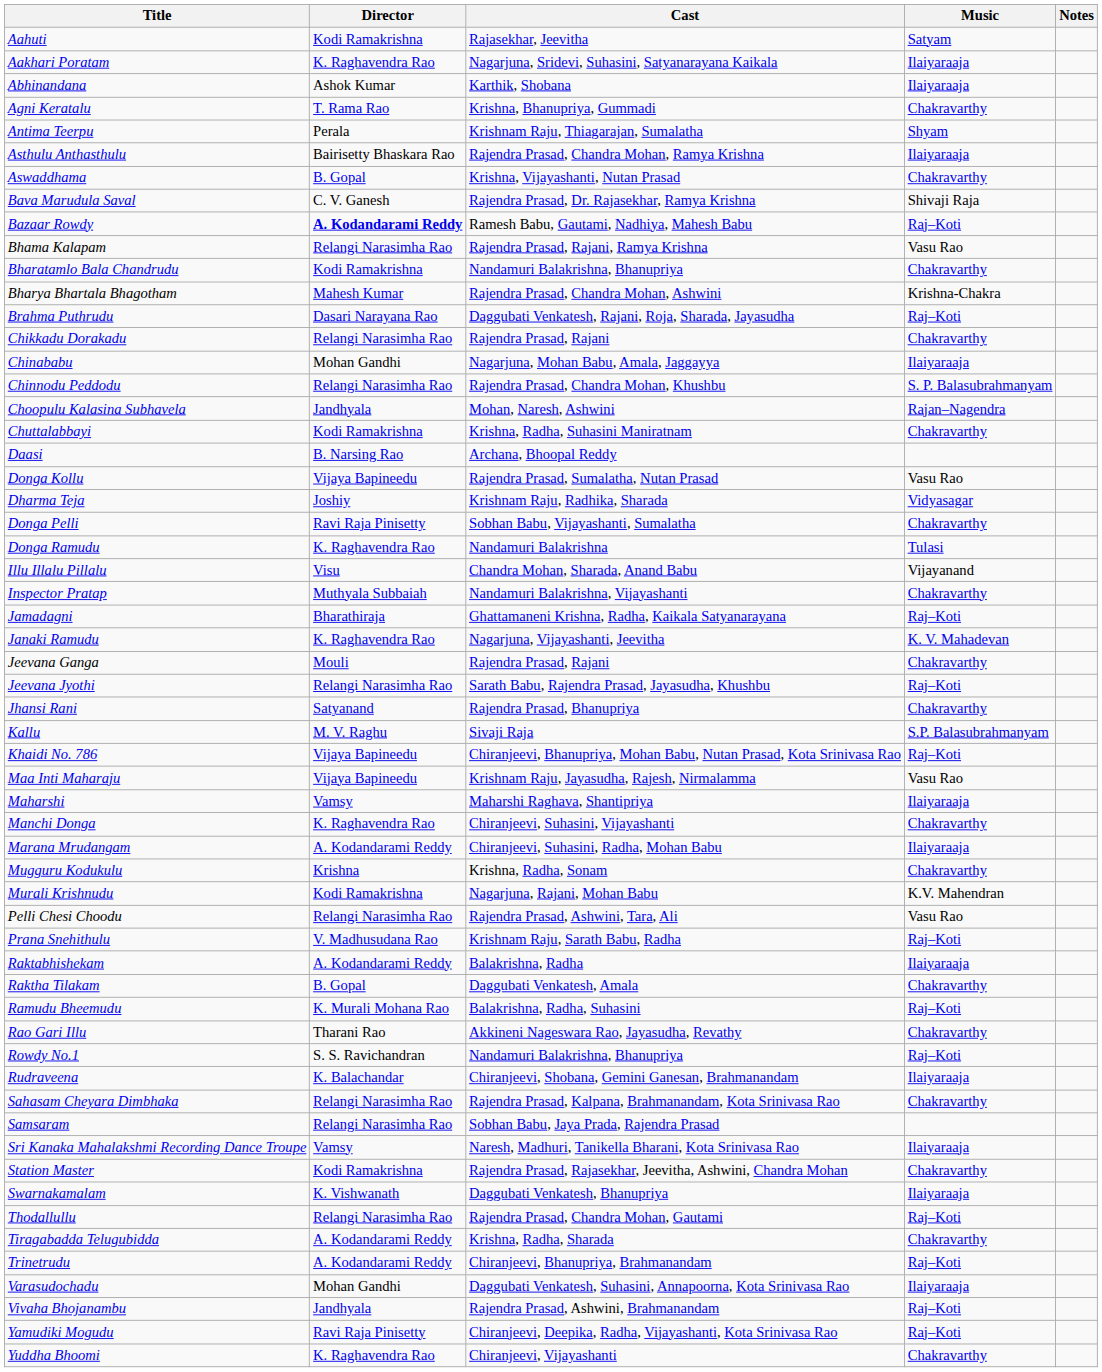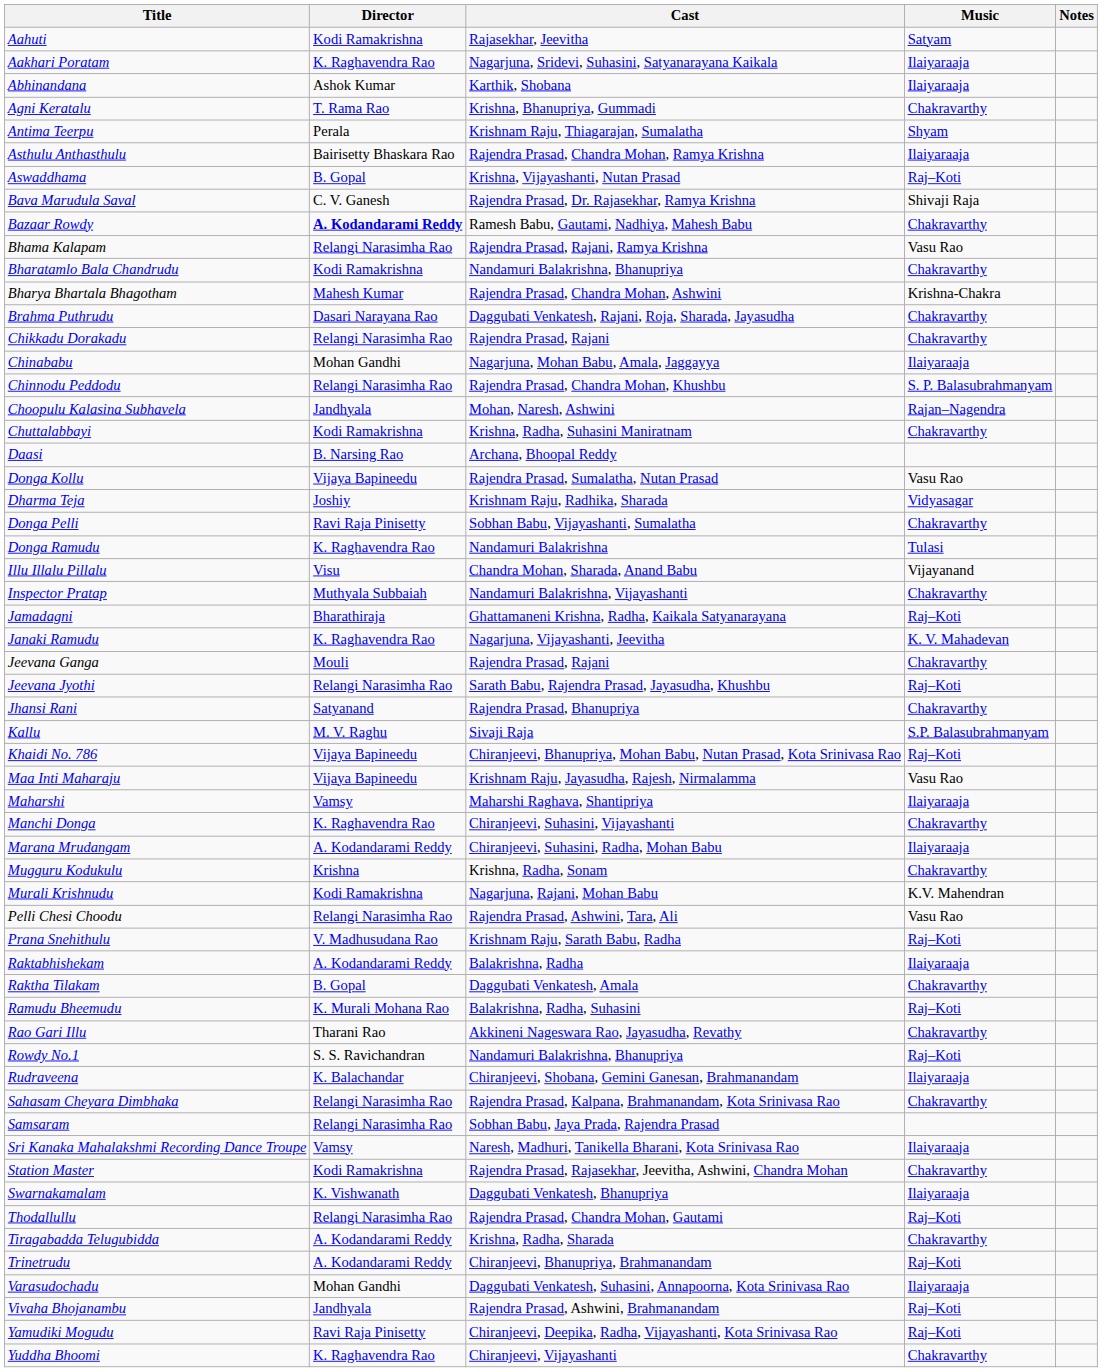 <table class="wikitable">
 <tr>
 <th>Title</th>
 <th>Director</th>
 <th>Cast</th>
 <th>Music</th>
 <th>Notes</th>
 </tr>
 <tr>
 <td><em><a href='#'>Aahuti</a></em></td>
 <td><a href='#'>Kodi Ramakrishna</a></td>
 <td><a href='#'>Rajasekhar</a>, <a href='#'>Jeevitha</a></td>
 <td><a href='#'>Satyam</a></td>
 <td></td>
 </tr>
 <tr>
 <td><em><a href='#'>Aakhari Poratam</a></em></td>
 <td><a href='#'>K. Raghavendra Rao</a></td>
 <td><a href='#'>Nagarjuna</a>, <a href='#'>Sridevi</a>, <a href='#'>Suhasini</a>, <a href='#'>Satyanarayana Kaikala</a></td>
 <td><a href='#'>Ilaiyaraaja</a></td>
 <td></td>
 </tr>
 <tr>
 <td><em><a href='#'>Abhinandana</a></em></td>
 <td>Ashok Kumar</td>
 <td><a href='#'>Karthik</a>, <a href='#'>Shobana</a></td>
 <td><a href='#'>Ilaiyaraaja</a></td>
 <td></td>
 </tr>
 <tr>
 <td><em><a href='#'>Agni Keratalu</a></em></td>
 <td><a href='#'>T. Rama Rao</a></td>
 <td><a href='#'>Krishna</a>, <a href='#'>Bhanupriya</a>, <a href='#'>Gummadi</a></td>
 <td><a href='#'>Chakravarthy</a></td>
 <td></td>
 </tr>
 <tr>
 <td><em><a href='#'>Antima Teerpu</a></em></td>
 <td>Perala</td>
 <td><a href='#'>Krishnam Raju</a>, <a href='#'>Thiagarajan</a>, <a href='#'>Sumalatha</a></td>
 <td><a href='#'>Shyam</a></td>
 <td></td>
 </tr>
 <tr>
 <td><em><a href='#'>Asthulu Anthasthulu</a></em></td>
 <td>Bairisetty Bhaskara Rao</td>
 <td><a href='#'>Rajendra Prasad</a>, <a href='#'>Chandra Mohan</a>, <a href='#'>Ramya Krishna</a></td>
 <td><a href='#'>Ilaiyaraaja</a></td>
 <td></td>
 </tr>
 <tr>
 <td><em><a href='#'>Aswaddhama</a></em></td>
 <td><a href='#'>B. Gopal</a></td>
 <td><a href='#'>Krishna</a>, <a href='#'>Vijayashanti</a>, <a href='#'>Nutan Prasad</a></td>
-<td><a href='#'>Chakravarthy</a></td>
+<td><a href='#'>Raj–Koti</a></td>
 <td></td>
 </tr>
 <tr>
 <td><em><a href='#'>Bava Marudula Saval</a></em></td>
 <td>C. V. Ganesh</td>
 <td><a href='#'>Rajendra Prasad</a>, <a href='#'>Dr. Rajasekhar</a>, <a href='#'>Ramya Krishna</a></td>
 <td>Shivaji Raja</td>
 <td></td>
 </tr>
 <tr>
 <td><em><a href='#'>Bazaar Rowdy</a></em></td>
 <td><strong><a href='#'>A. Kodandarami Reddy</a></strong></td>
 <td>Ramesh Babu, <a href='#'>Gautami</a>, <a href='#'>Nadhiya</a>, <a href='#'>Mahesh Babu</a></td>
-<td><a href='#'>Raj–Koti</a></td>
+<td><a href='#'>Chakravarthy</a></td>
 <td></td>
 </tr>
 <tr>
 <td><em>Bhama Kalapam</em></td>
 <td><a href='#'>Relangi Narasimha Rao</a></td>
 <td><a href='#'>Rajendra Prasad</a>, <a href='#'>Rajani</a>, <a href='#'>Ramya Krishna</a></td>
 <td>Vasu Rao</td>
 <td></td>
 </tr>
 <tr>
 <td><em><a href='#'>Bharatamlo Bala Chandrudu</a></em></td>
 <td><a href='#'>Kodi Ramakrishna</a></td>
 <td><a href='#'>Nandamuri Balakrishna</a>, <a href='#'>Bhanupriya</a></td>
 <td><a href='#'>Chakravarthy</a></td>
 <td></td>
 </tr>
 <tr>
 <td><em>Bharya Bhartala Bhagotham</em></td>
 <td><a href='#'>Mahesh Kumar</a></td>
 <td><a href='#'>Rajendra Prasad</a>, <a href='#'>Chandra Mohan</a>, <a href='#'>Ashwini</a></td>
 <td>Krishna-Chakra</td>
 <td></td>
 </tr>
 <tr>
 <td><em><a href='#'>Brahma Puthrudu</a></em></td>
 <td><a href='#'>Dasari Narayana Rao</a></td>
 <td><a href='#'>Daggubati Venkatesh</a>, <a href='#'>Rajani</a>, <a href='#'>Roja</a>, <a href='#'>Sharada</a>, <a href='#'>Jayasudha</a></td>
-<td><a href='#'>Raj–Koti</a></td>
+<td><a href='#'>Chakravarthy</a></td>
 <td></td>
 </tr>
 <tr>
 <td><em><a href='#'>Chikkadu Dorakadu</a></em></td>
 <td><a href='#'>Relangi Narasimha Rao</a></td>
 <td><a href='#'>Rajendra Prasad</a>, <a href='#'>Rajani</a></td>
 <td><a href='#'>Chakravarthy</a></td>
 <td></td>
 </tr>
 <tr>
 <td><em><a href='#'>Chinababu</a></em></td>
 <td>Mohan Gandhi</td>
 <td><a href='#'>Nagarjuna</a>, <a href='#'>Mohan Babu</a>, <a href='#'>Amala</a>, <a href='#'>Jaggayya</a></td>
 <td><a href='#'>Ilaiyaraaja</a></td>
 <td></td>
 </tr>
 <tr>
 <td><em><a href='#'>Chinnodu Peddodu</a></em></td>
 <td><a href='#'>Relangi Narasimha Rao</a></td>
 <td><a href='#'>Rajendra Prasad</a>, <a href='#'>Chandra Mohan</a>, <a href='#'>Khushbu</a></td>
 <td><a href='#'>S. P. Balasubrahmanyam</a></td>
 <td></td>
 </tr>
 <tr>
 <td><em><a href='#'>Choopulu Kalasina Subhavela</a></em></td>
 <td><a href='#'>Jandhyala</a></td>
 <td><a href='#'>Mohan</a>, <a href='#'>Naresh</a>, <a href='#'>Ashwini</a></td>
 <td><a href='#'>Rajan–Nagendra</a></td>
 <td></td>
 </tr>
 <tr>
 <td><em><a href='#'>Chuttalabbayi</a></em></td>
 <td><a href='#'>Kodi Ramakrishna</a></td>
 <td><a href='#'>Krishna</a>, <a href='#'>Radha</a>, <a href='#'>Suhasini Maniratnam</a></td>
 <td><a href='#'>Chakravarthy</a></td>
 <td></td>
 </tr>
 <tr>
 <td><em><a href='#'>Daasi</a></em></td>
 <td><a href='#'>B. Narsing Rao</a></td>
 <td><a href='#'>Archana</a>, <a href='#'>Bhoopal Reddy</a></td>
 <td></td>
 <td></td>
 </tr>
 <tr>
 <td><em><a href='#'>Donga Kollu</a> </em></td>
 <td><a href='#'>Vijaya Bapineedu</a></td>
 <td><a href='#'>Rajendra Prasad</a>, <a href='#'>Sumalatha</a>, <a href='#'>Nutan Prasad</a></td>
 <td>Vasu Rao</td>
 <td></td>
 </tr>
 <tr>
 <td><em><a href='#'>Dharma Teja</a></em></td>
 <td><a href='#'>Joshiy</a></td>
 <td><a href='#'>Krishnam Raju</a>, <a href='#'>Radhika</a>, <a href='#'>Sharada</a></td>
 <td><a href='#'>Vidyasagar</a></td>
 <td></td>
 </tr>
 <tr>
 <td><em><a href='#'>Donga Pelli</a></em></td>
 <td><a href='#'>Ravi Raja Pinisetty</a></td>
 <td><a href='#'>Sobhan Babu</a>, <a href='#'>Vijayashanti</a>, <a href='#'>Sumalatha</a></td>
 <td><a href='#'>Chakravarthy</a></td>
 <td></td>
 </tr>
 <tr>
 <td><em><a href='#'>Donga Ramudu</a></em></td>
 <td><a href='#'>K. Raghavendra Rao</a></td>
 <td><a href='#'>Nandamuri Balakrishna</a></td>
 <td><a href='#'>Tulasi</a></td>
 <td></td>
 </tr>
 <tr>
 <td><em><a href='#'>Illu Illalu Pillalu</a></em></td>
 <td><a href='#'>Visu</a></td>
 <td><a href='#'>Chandra Mohan</a>, <a href='#'>Sharada</a>, <a href='#'>Anand Babu</a></td>
 <td>Vijayanand</td>
 <td></td>
 </tr>
 <tr>
 <td><em><a href='#'>Inspector Pratap</a></em></td>
 <td><a href='#'>Muthyala Subbaiah</a></td>
 <td><a href='#'>Nandamuri Balakrishna</a>, <a href='#'>Vijayashanti</a></td>
 <td><a href='#'>Chakravarthy</a></td>
 <td></td>
 </tr>
 <tr>
 <td><em><a href='#'>Jamadagni</a></em></td>
 <td><a href='#'>Bharathiraja</a></td>
 <td><a href='#'>Ghattamaneni Krishna</a>, <a href='#'>Radha</a>, <a href='#'>Kaikala Satyanarayana</a></td>
 <td><a href='#'>Raj–Koti</a></td>
 <td></td>
 </tr>
 <tr>
 <td><em><a href='#'>Janaki Ramudu</a></em></td>
 <td><a href='#'>K. Raghavendra Rao</a></td>
 <td><a href='#'>Nagarjuna</a>, <a href='#'>Vijayashanti</a>, <a href='#'>Jeevitha</a></td>
 <td><a href='#'>K. V. Mahadevan</a></td>
 <td></td>
 </tr>
 <tr>
 <td><em>Jeevana Ganga</em></td>
 <td><a href='#'>Mouli</a></td>
 <td><a href='#'>Rajendra Prasad</a>, <a href='#'>Rajani</a></td>
 <td><a href='#'>Chakravarthy</a></td>
 <td></td>
 </tr>
 <tr>
 <td><em><a href='#'>Jeevana Jyothi</a></em></td>
 <td><a href='#'>Relangi Narasimha Rao</a></td>
 <td><a href='#'>Sarath Babu</a>, <a href='#'>Rajendra Prasad</a>, <a href='#'>Jayasudha</a>, <a href='#'>Khushbu</a></td>
 <td><a href='#'>Raj–Koti</a></td>
 <td></td>
 </tr>
 <tr>
 <td><em><a href='#'>Jhansi Rani</a></em></td>
 <td><a href='#'>Satyanand</a></td>
 <td><a href='#'>Rajendra Prasad</a>, <a href='#'>Bhanupriya</a></td>
 <td><a href='#'>Chakravarthy</a></td>
 <td></td>
 </tr>
 <tr>
 <td><em><a href='#'>Kallu</a></em></td>
 <td><a href='#'>M. V. Raghu</a></td>
 <td><a href='#'>Sivaji Raja</a></td>
 <td><a href='#'>S.P. Balasubrahmanyam</a></td>
 <td></td>
 </tr>
 <tr>
 <td><em><a href='#'>Khaidi No. 786</a></em></td>
 <td><a href='#'>Vijaya Bapineedu</a></td>
 <td><a href='#'>Chiranjeevi</a>, <a href='#'>Bhanupriya</a>, <a href='#'>Mohan Babu</a>, <a href='#'>Nutan Prasad</a>, <a href='#'>Kota Srinivasa Rao</a></td>
 <td><a href='#'>Raj–Koti</a></td>
 <td></td>
 </tr>
 <tr>
 <td><em><a href='#'>Maa Inti Maharaju</a> </em></td>
 <td><a href='#'>Vijaya Bapineedu</a></td>
 <td><a href='#'>Krishnam Raju</a>, <a href='#'>Jayasudha</a>, <a href='#'>Rajesh</a>, <a href='#'>Nirmalamma</a></td>
 <td>Vasu Rao</td>
 <td></td>
 </tr>
 <tr>
 <td><em><a href='#'>Maharshi</a></em></td>
 <td><a href='#'>Vamsy</a></td>
 <td><a href='#'>Maharshi Raghava</a>, <a href='#'>Shantipriya</a></td>
 <td><a href='#'>Ilaiyaraaja</a></td>
 <td></td>
 </tr>
 <tr>
 <td><em><a href='#'>Manchi Donga</a></em></td>
 <td><a href='#'>K. Raghavendra Rao</a></td>
 <td><a href='#'>Chiranjeevi</a>, <a href='#'>Suhasini</a>, <a href='#'>Vijayashanti</a></td>
 <td><a href='#'>Chakravarthy</a></td>
 <td></td>
 </tr>
 <tr>
 <td><em><a href='#'>Marana Mrudangam</a></em></td>
 <td><a href='#'>A. Kodandarami Reddy</a></td>
 <td><a href='#'>Chiranjeevi</a>, <a href='#'>Suhasini</a>, <a href='#'>Radha</a>, <a href='#'>Mohan Babu</a></td>
 <td><a href='#'>Ilaiyaraaja</a></td>
 <td></td>
 </tr>
 <tr>
 <td><em><a href='#'>Mugguru Kodukulu</a></em></td>
 <td><a href='#'>Krishna</a></td>
 <td>Krishna, <a href='#'>Radha</a>, <a href='#'>Sonam</a></td>
 <td><a href='#'>Chakravarthy</a></td>
 <td></td>
 </tr>
 <tr>
 <td><em><a href='#'>Murali Krishnudu</a></em></td>
 <td><a href='#'>Kodi Ramakrishna</a></td>
 <td><a href='#'>Nagarjuna</a>, <a href='#'>Rajani</a>, <a href='#'>Mohan Babu</a></td>
 <td>K.V. Mahendran</td>
 <td></td>
 </tr>
 <tr>
 <td><em>Pelli Chesi Choodu </em></td>
 <td><a href='#'>Relangi Narasimha Rao</a></td>
 <td><a href='#'>Rajendra Prasad</a>, <a href='#'>Ashwini</a>, <a href='#'>Tara</a>, <a href='#'>Ali</a></td>
 <td>Vasu Rao</td>
 <td></td>
 </tr>
 <tr>
 <td><em><a href='#'>Prana Snehithulu</a></em></td>
 <td><a href='#'>V. Madhusudana Rao</a></td>
 <td><a href='#'>Krishnam Raju</a>, <a href='#'>Sarath Babu</a>, <a href='#'>Radha</a></td>
 <td><a href='#'>Raj–Koti</a></td>
 <td></td>
 </tr>
 <tr>
 <td><em><a href='#'>Raktabhishekam</a></em></td>
 <td><a href='#'>A. Kodandarami Reddy</a></td>
 <td><a href='#'>Balakrishna</a>, <a href='#'>Radha</a></td>
 <td><a href='#'>Ilaiyaraaja</a></td>
 <td></td>
 </tr>
 <tr>
 <td><em><a href='#'>Raktha Tilakam</a></em></td>
 <td><a href='#'>B. Gopal</a></td>
 <td><a href='#'>Daggubati Venkatesh</a>, <a href='#'>Amala</a></td>
 <td><a href='#'>Chakravarthy</a></td>
 <td></td>
 </tr>
 <tr>
 <td><em><a href='#'>Ramudu Bheemudu</a></em></td>
 <td><a href='#'>K. Murali Mohana Rao</a></td>
 <td><a href='#'>Balakrishna</a>, <a href='#'>Radha</a>, <a href='#'>Suhasini</a></td>
 <td><a href='#'>Raj–Koti</a></td>
 <td></td>
 </tr>
 <tr>
 <td><em><a href='#'>Rao Gari Illu</a></em></td>
 <td>Tharani Rao</td>
 <td><a href='#'>Akkineni Nageswara Rao</a>, <a href='#'>Jayasudha</a>, <a href='#'>Revathy</a></td>
 <td><a href='#'>Chakravarthy</a></td>
 <td></td>
 </tr>
 <tr>
 <td><em><a href='#'>Rowdy No.1</a></em></td>
 <td>S. S. Ravichandran</td>
 <td><a href='#'>Nandamuri Balakrishna</a>, <a href='#'>Bhanupriya</a></td>
 <td><a href='#'>Raj–Koti</a></td>
 <td></td>
 </tr>
 <tr>
 <td><em><a href='#'>Rudraveena</a></em></td>
 <td><a href='#'>K. Balachandar</a></td>
 <td><a href='#'>Chiranjeevi</a>, <a href='#'>Shobana</a>, <a href='#'>Gemini Ganesan</a>, <a href='#'>Brahmanandam</a></td>
 <td><a href='#'>Ilaiyaraaja</a></td>
 <td></td>
 </tr>
 <tr>
 <td><em><a href='#'>Sahasam Cheyara Dimbhaka</a></em></td>
 <td><a href='#'>Relangi Narasimha Rao</a></td>
 <td><a href='#'>Rajendra Prasad</a>, <a href='#'>Kalpana</a>, <a href='#'>Brahmanandam</a>, <a href='#'>Kota Srinivasa Rao</a></td>
 <td><a href='#'>Chakravarthy</a></td>
 <td></td>
 </tr>
 <tr>
 <td><em><a href='#'>Samsaram</a></em></td>
 <td><a href='#'>Relangi Narasimha Rao</a></td>
 <td><a href='#'>Sobhan Babu</a>, <a href='#'>Jaya Prada</a>, <a href='#'>Rajendra Prasad</a></td>
 <td></td>
 </tr>
 <tr>
 <td><em><a href='#'>Sri Kanaka Mahalakshmi Recording Dance Troupe</a></em></td>
 <td><a href='#'>Vamsy</a></td>
 <td><a href='#'>Naresh</a>, <a href='#'>Madhuri</a>, <a href='#'>Tanikella Bharani</a>, <a href='#'>Kota Srinivasa Rao</a></td>
 <td><a href='#'>Ilaiyaraaja</a></td>
 <td></td>
 </tr>
 <tr>
 <td><em><a href='#'>Station Master</a></em></td>
 <td><a href='#'>Kodi Ramakrishna</a></td>
 <td><a href='#'>Rajendra Prasad</a>, <a href='#'>Rajasekhar</a>, Jeevitha, Ashwini, <a href='#'>Chandra Mohan</a></td>
 <td><a href='#'>Chakravarthy</a></td>
 <td></td>
 </tr>
 <tr>
 <td><em><a href='#'>Swarnakamalam</a></em></td>
 <td><a href='#'>K. Vishwanath</a></td>
 <td><a href='#'>Daggubati Venkatesh</a>, <a href='#'>Bhanupriya</a></td>
 <td><a href='#'>Ilaiyaraaja</a></td>
 <td></td>
 </tr>
 <tr>
 <td><em><a href='#'>Thodallullu</a></em></td>
 <td><a href='#'>Relangi Narasimha Rao</a></td>
 <td><a href='#'>Rajendra Prasad</a>, <a href='#'>Chandra Mohan</a>, <a href='#'>Gautami</a></td>
 <td><a href='#'>Raj–Koti</a></td>
 <td></td>
 </tr>
 <tr>
 <td><em><a href='#'>Tiragabadda Telugubidda</a></em></td>
 <td><a href='#'>A. Kodandarami Reddy</a></td>
 <td><a href='#'>Krishna</a>, <a href='#'>Radha</a>, <a href='#'>Sharada</a></td>
 <td><a href='#'>Chakravarthy</a></td>
 <td></td>
 </tr>
 <tr>
 <td><em><a href='#'>Trinetrudu</a> </em></td>
 <td><a href='#'>A. Kodandarami Reddy</a></td>
 <td><a href='#'>Chiranjeevi</a>, <a href='#'>Bhanupriya</a>, <a href='#'>Brahmanandam</a></td>
 <td><a href='#'>Raj–Koti</a></td>
 <td></td>
 </tr>
 <tr>
 <td><em><a href='#'>Varasudochadu</a></em></td>
 <td>Mohan Gandhi</td>
 <td><a href='#'>Daggubati Venkatesh</a>, <a href='#'>Suhasini</a>, <a href='#'>Annapoorna</a>, <a href='#'>Kota Srinivasa Rao</a></td>
 <td><a href='#'>Ilaiyaraaja</a></td>
 <td></td>
 </tr>
 <tr>
 <td><em><a href='#'>Vivaha Bhojanambu</a></em></td>
 <td><a href='#'>Jandhyala</a></td>
 <td><a href='#'>Rajendra Prasad</a>, Ashwini, <a href='#'>Brahmanandam</a></td>
 <td><a href='#'>Raj–Koti</a></td>
 <td></td>
 </tr>
 <tr>
 <td><em><a href='#'>Yamudiki Mogudu</a></em></td>
 <td><a href='#'>Ravi Raja Pinisetty</a></td>
 <td><a href='#'>Chiranjeevi</a>, <a href='#'>Deepika</a>, <a href='#'>Radha</a>, <a href='#'>Vijayashanti</a>, <a href='#'>Kota Srinivasa Rao</a></td>
 <td><a href='#'>Raj–Koti</a></td>
 <td></td>
 </tr>
 <tr>
 <td><em><a href='#'>Yuddha Bhoomi</a></em></td>
 <td><a href='#'>K. Raghavendra Rao</a></td>
 <td><a href='#'>Chiranjeevi</a>, <a href='#'>Vijayashanti</a></td>
 <td><a href='#'>Chakravarthy</a></td>
 <td></td>
 </tr>
 </table>
